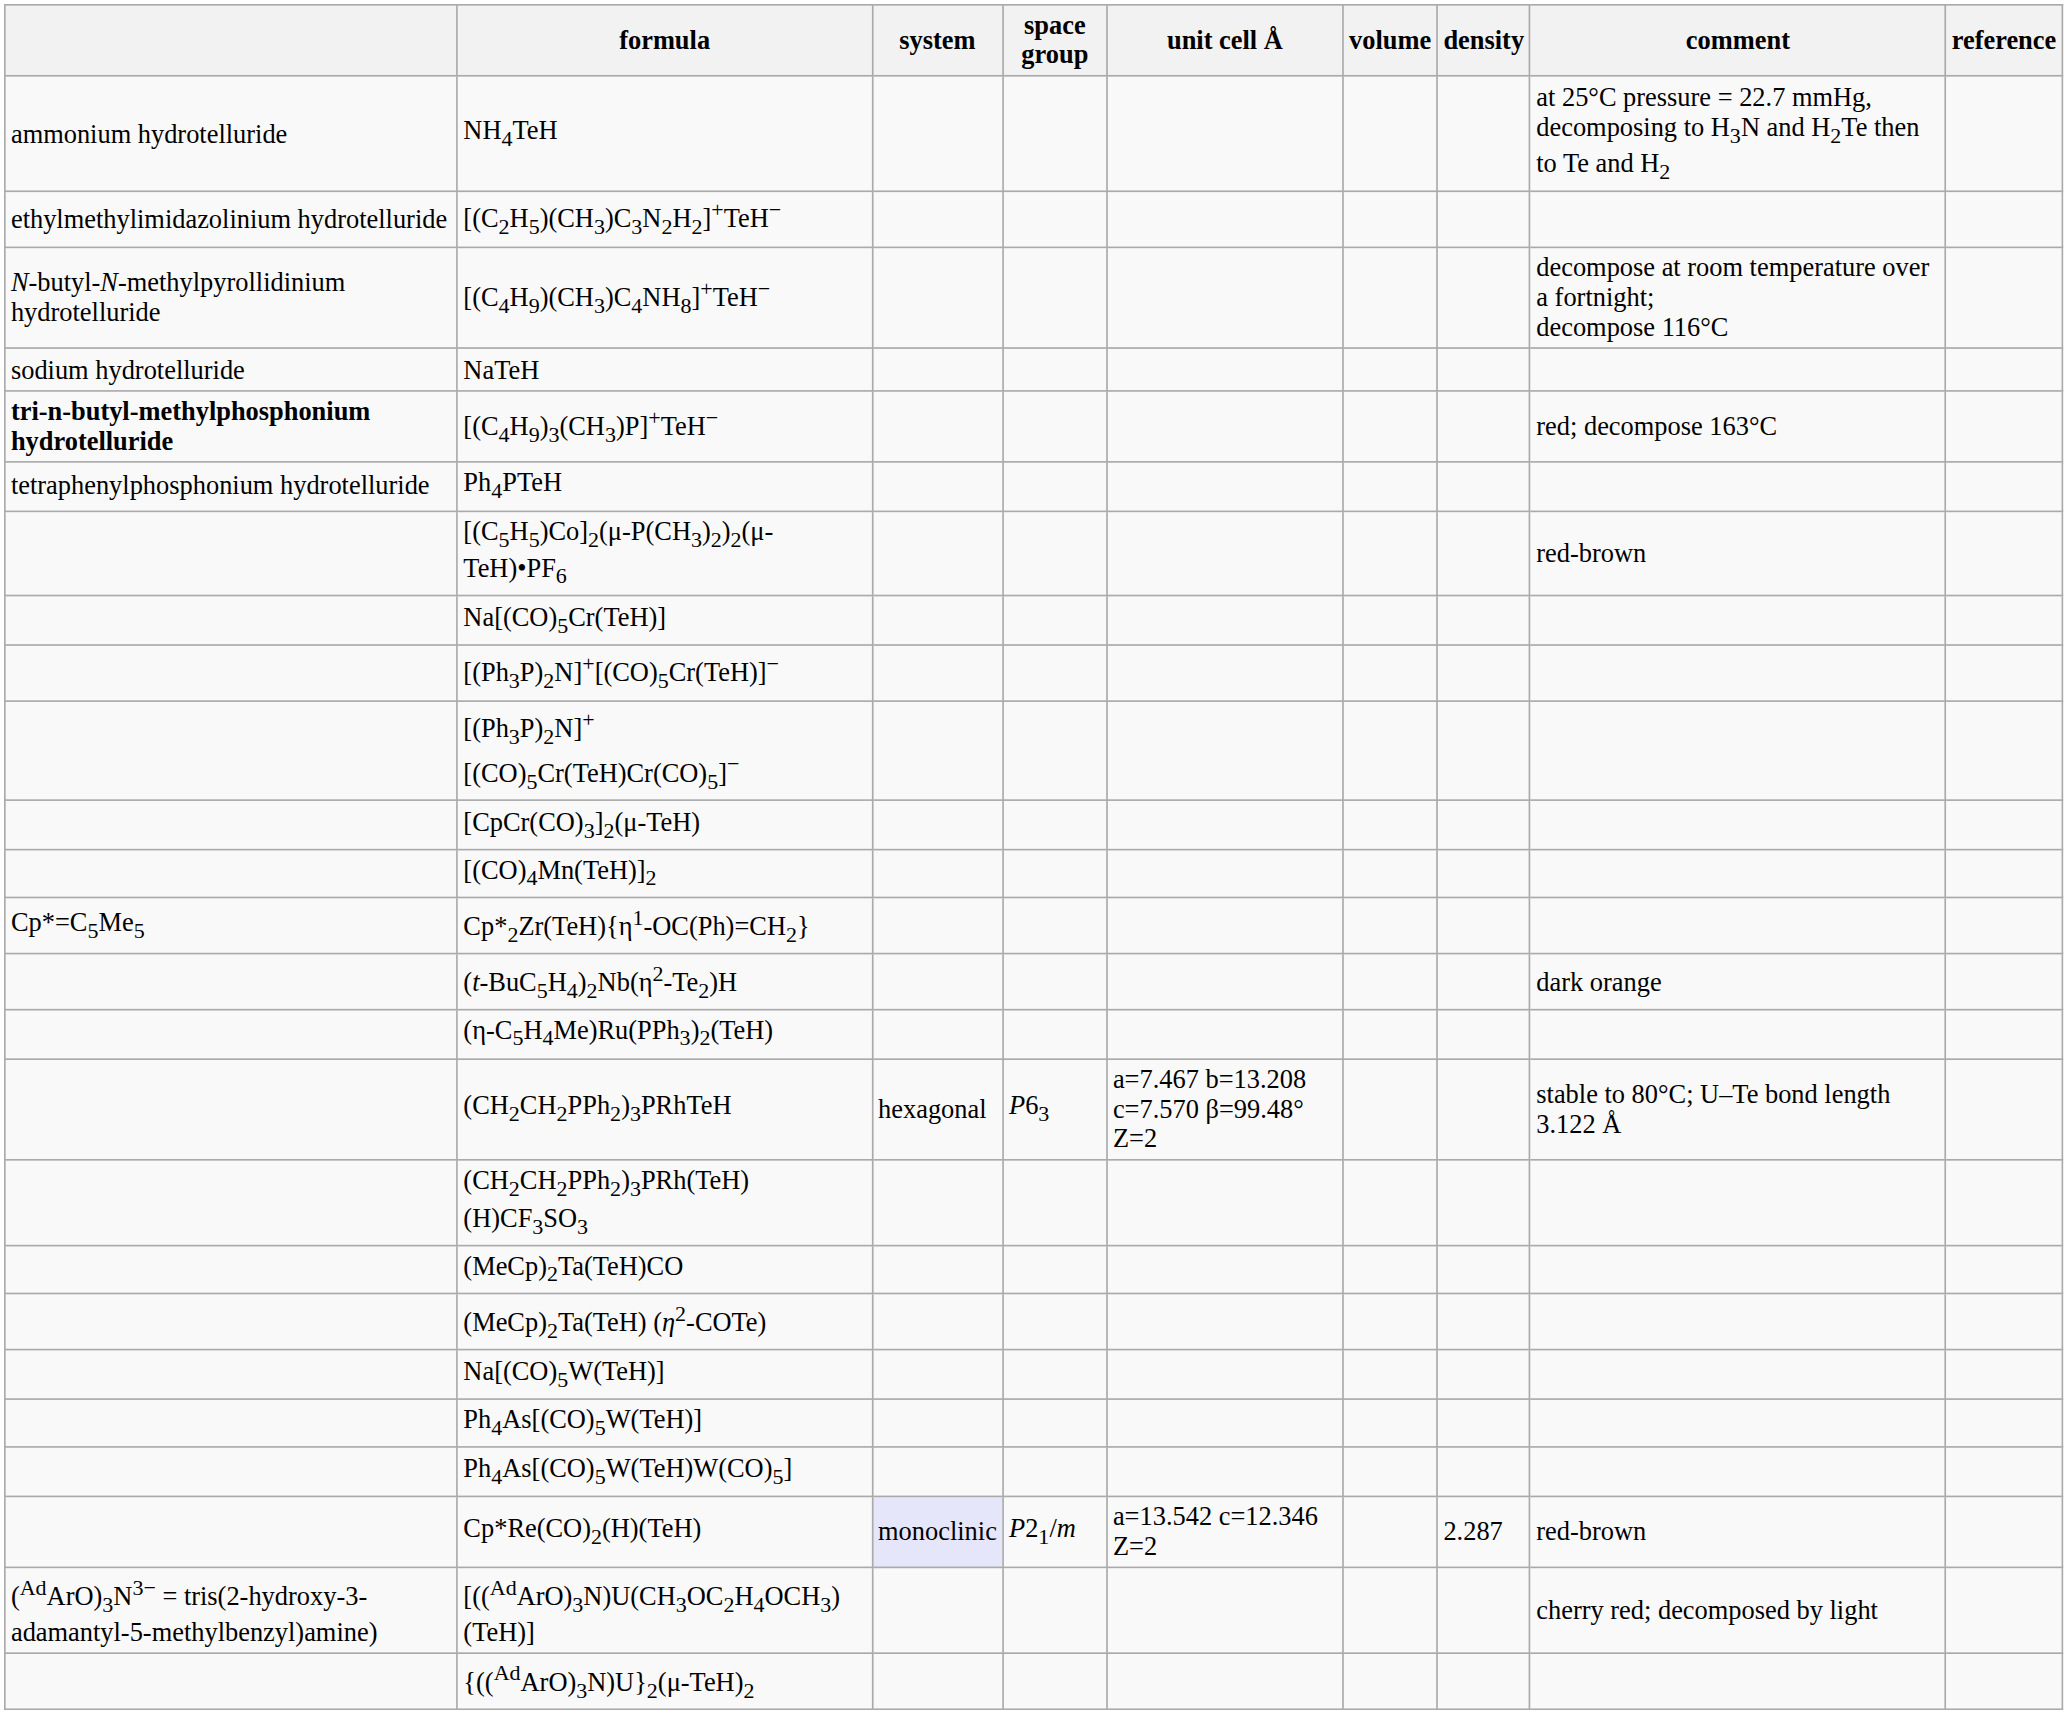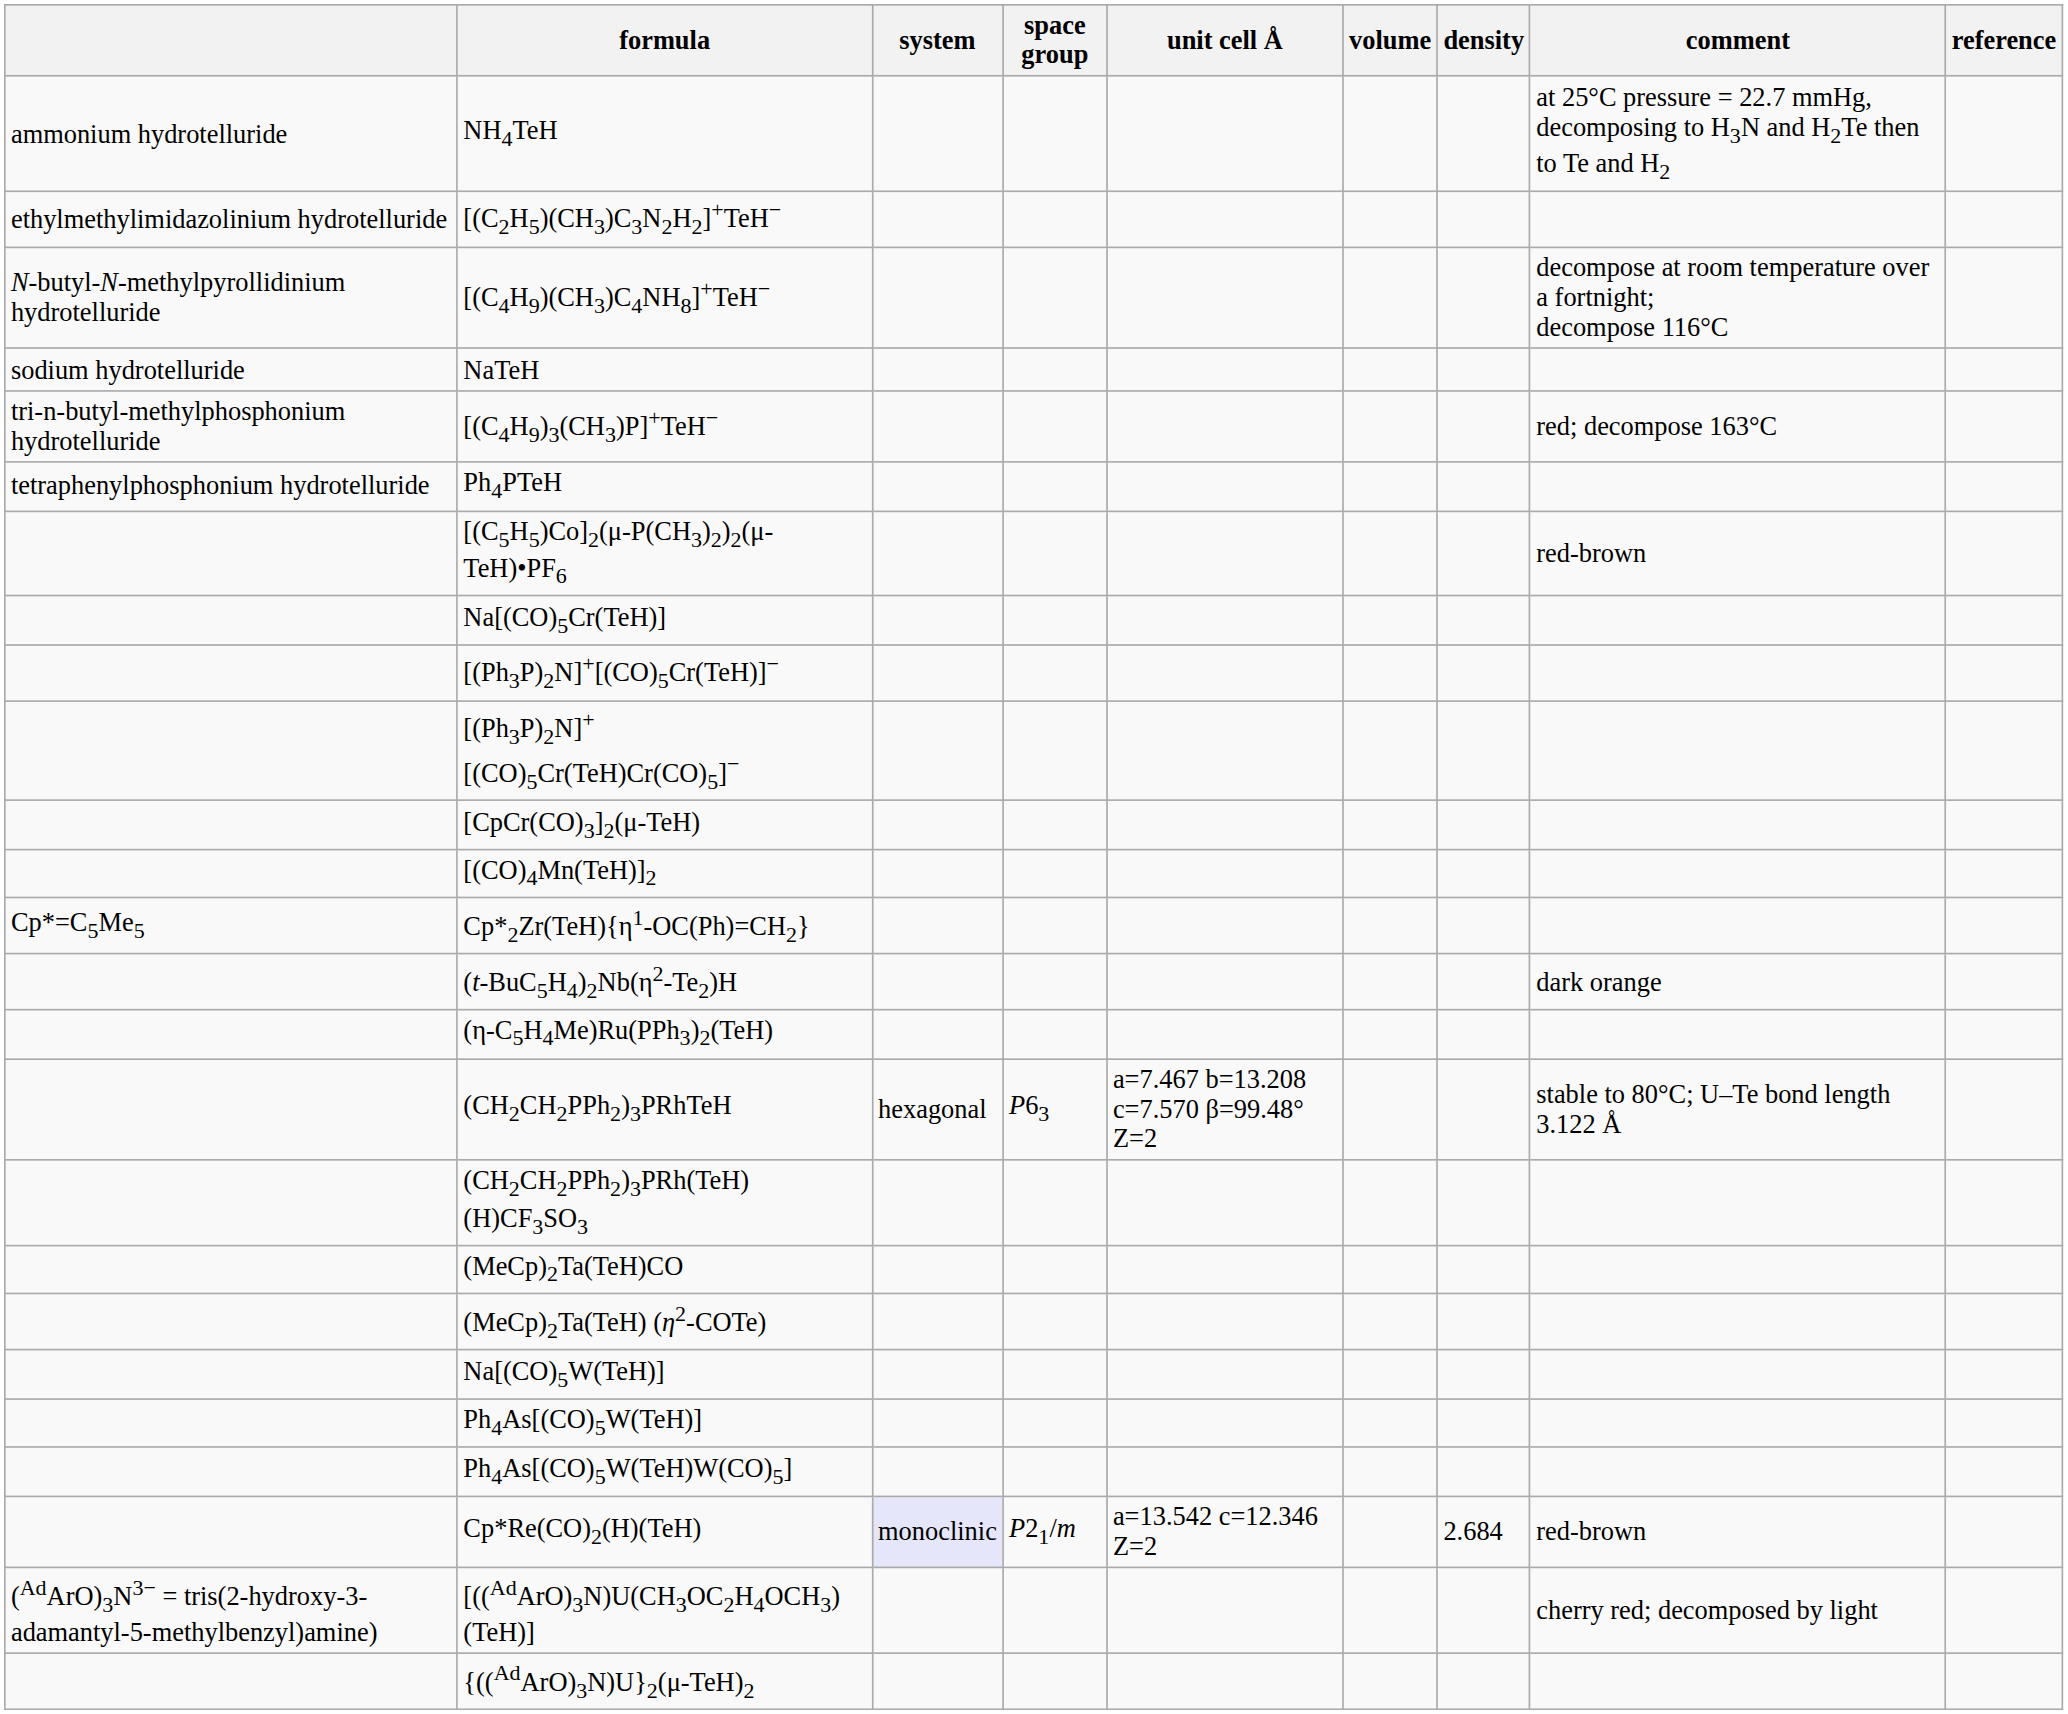 <table class="wikitable">
 <tr>
 <th></th>
 <th>formula</th>
 <th>system</th>
 <th>space group</th>
 <th>unit cell Å</th>
 <th>volume</th>
 <th>density</th>
 <th>comment</th>
 <th>reference</th>
 </tr>
 <tr>
 <td>ammonium hydrotelluride</td>
 <td>NH<sub>4</sub>TeH</td>
 <td></td>
 <td></td>
 <td></td>
 <td></td>
 <td></td>
 <td>at 25°C pressure = 22.7 mmHg, decomposing to H<sub>3</sub>N and H<sub>2</sub>Te then to Te and H<sub>2</sub></td>
 <td></td>
 </tr>
 <tr>
 <td>ethylmethylimidazolinium hydrotelluride</td>
 <td>[(C<sub>2</sub>H<sub>5</sub>)(CH<sub>3</sub>)C<sub>3</sub>N<sub>2</sub>H<sub>2</sub>]<sup>+</sup>TeH<sup>−</sup></td>
 <td></td>
 <td></td>
 <td></td>
 <td></td>
 <td></td>
 <td></td>
 <td></td>
 </tr>
 <tr>
 <td><em>N</em>-butyl-<em>N</em>-methylpyrollidinium hydrotelluride</td>
 <td>[(C<sub>4</sub>H<sub>9</sub>)(CH<sub>3</sub>)C<sub>4</sub>NH<sub>8</sub>]<sup>+</sup>TeH<sup>−</sup></td>
 <td></td>
 <td></td>
 <td></td>
 <td></td>
 <td></td>
 <td>decompose at room temperature over a fortnight;<br>decompose 116°C</td>
 <td></td>
 </tr>
 <tr>
 <td>sodium hydrotelluride</td>
 <td>NaTeH</td>
 <td></td>
 <td></td>
 <td></td>
 <td></td>
 <td></td>
 <td></td>
 <td></td>
 </tr>
 <tr>
-<td><strong>tri-n-butyl-methylphosphonium hydrotelluride</strong></td>
+<td>tri-n-butyl-methylphosphonium hydrotelluride</td>
 <td>[(C<sub>4</sub>H<sub>9</sub>)<sub>3</sub>(CH<sub>3</sub>)P]<sup>+</sup>TeH<sup>−</sup></td>
 <td></td>
 <td></td>
 <td></td>
 <td></td>
 <td></td>
 <td>red; decompose 163°C</td>
 <td></td>
 </tr>
 <tr>
 <td>tetraphenylphosphonium hydrotelluride</td>
 <td>Ph<sub>4</sub>PTeH</td>
 <td></td>
 <td></td>
 <td></td>
 <td></td>
 <td></td>
 <td></td>
 <td></td>
 </tr>
 <tr>
 <td></td>
 <td>[(C<sub>5</sub>H<sub>5</sub>)Co]<sub>2</sub>(μ-P(CH<sub>3</sub>)<sub>2</sub>)<sub>2</sub>(μ-TeH)•PF<sub>6</sub></td>
 <td></td>
 <td></td>
 <td></td>
 <td></td>
 <td></td>
 <td>red-brown</td>
 <td></td>
 </tr>
 <tr>
 <td></td>
 <td>Na[(CO)<sub>5</sub>Cr(TeH)]</td>
 <td></td>
 <td></td>
 <td></td>
 <td></td>
 <td></td>
 <td></td>
 <td></td>
 </tr>
 <tr>
 <td></td>
 <td>[(Ph<sub>3</sub>P)<sub>2</sub>N]<sup>+</sup>[(CO)<sub>5</sub>Cr(TeH)]<sup>−</sup></td>
 <td></td>
 <td></td>
 <td></td>
 <td></td>
 <td></td>
 <td></td>
 <td></td>
 </tr>
 <tr>
 <td></td>
 <td>[(Ph<sub>3</sub>P)<sub>2</sub>N]<sup>+</sup>[(CO)<sub>5</sub>Cr(TeH)Cr(CO)<sub>5</sub>]<sup>−</sup></td>
 <td></td>
 <td></td>
 <td></td>
 <td></td>
 <td></td>
 <td></td>
 <td></td>
 </tr>
 <tr>
 <td></td>
 <td>[CpCr(CO)<sub>3</sub>]<sub>2</sub>(μ-TeH)</td>
 <td></td>
 <td></td>
 <td></td>
 <td></td>
 <td></td>
 <td></td>
 <td></td>
 </tr>
 <tr>
 <td></td>
 <td>[(CO)<sub>4</sub>Mn(TeH)]<sub>2</sub></td>
 <td></td>
 <td></td>
 <td></td>
 <td></td>
 <td></td>
 <td></td>
 <td></td>
 </tr>
 <tr>
 <td>Cp*=C<sub>5</sub>Me<sub>5</sub></td>
 <td>Cp*<sub>2</sub>Zr(TeH){η<sup>1</sup>-OC(Ph)=CH<sub>2</sub>}</td>
 <td></td>
 <td></td>
 <td></td>
 <td></td>
 <td></td>
 <td></td>
 <td></td>
 </tr>
 <tr>
 <td></td>
 <td>(<em>t</em>-BuC<sub>5</sub>H<sub>4</sub>)<sub>2</sub>Nb(η<sup>2</sup>-Te<sub>2</sub>)H</td>
 <td></td>
 <td></td>
 <td></td>
 <td></td>
 <td></td>
 <td>dark orange</td>
 <td></td>
 </tr>
 <tr>
 <td></td>
 <td>(η-C<sub>5</sub>H<sub>4</sub>Me)Ru(PPh<sub>3</sub>)<sub>2</sub>(TeH)</td>
 <td></td>
 <td></td>
 <td></td>
 <td></td>
 <td></td>
 <td></td>
 <td></td>
 </tr>
 <tr>
 <td></td>
 <td>(CH<sub>2</sub>CH<sub>2</sub>PPh<sub>2</sub>)<sub>3</sub>PRhTeH</td>
 <td>hexagonal</td>
 <td><em>P</em>6<sub>3</sub></td>
 <td>a=7.467 b=13.208 c=7.570 β=99.48° Z=2</td>
 <td></td>
 <td></td>
 <td>stable to 80°C; U–Te bond length 3.122 Å</td>
 <td></td>
 </tr>
 <tr>
 <td></td>
 <td>(CH<sub>2</sub>CH<sub>2</sub>PPh<sub>2</sub>)<sub>3</sub>PRh(TeH)(H)CF<sub>3</sub>SO<sub>3</sub></td>
 <td></td>
 <td></td>
 <td></td>
 <td></td>
 <td></td>
 <td></td>
 <td></td>
 </tr>
 <tr>
 <td></td>
 <td>(MeCp)<sub>2</sub>Ta(TeH)CO</td>
 <td></td>
 <td></td>
 <td></td>
 <td></td>
 <td></td>
 <td></td>
 <td></td>
 </tr>
 <tr>
 <td></td>
 <td>(MeCp)<sub>2</sub>Ta(TeH) (<em>η</em><sup>2</sup>-COTe)</td>
 <td></td>
 <td></td>
 <td></td>
 <td></td>
 <td></td>
 <td></td>
 <td></td>
 </tr>
 <tr>
 <td></td>
 <td>Na[(CO)<sub>5</sub>W(TeH)]</td>
 <td></td>
 <td></td>
 <td></td>
 <td></td>
 <td></td>
 <td></td>
 <td></td>
 </tr>
 <tr>
 <td></td>
 <td>Ph<sub>4</sub>As[(CO)<sub>5</sub>W(TeH)]</td>
 <td></td>
 <td></td>
 <td></td>
 <td></td>
 <td></td>
 <td></td>
 <td></td>
 </tr>
 <tr>
 <td></td>
 <td>Ph<sub>4</sub>As[(CO)<sub>5</sub>W(TeH)W(CO)<sub>5</sub>]</td>
 <td></td>
 <td></td>
 <td></td>
 <td></td>
 <td></td>
 <td></td>
 <td></td>
 </tr>
 <tr>
 <td></td>
 <td>Cp*Re(CO)<sub>2</sub>(H)(TeH)</td>
 <td style="background: lavender;">monoclinic</td>
 <td><em>P</em>2<sub>1</sub>/<em>m</em></td>
 <td>a=13.542 c=12.346 Z=2</td>
 <td></td>
-<td>2.287</td>
+<td>2.684</td>
 <td>red-brown</td>
 <td></td>
 </tr>
 <tr>
 <td>(<sup>Ad</sup>ArO)<sub>3</sub>N<sup>3−</sup> = tris(2-hydroxy-3-adamantyl-5-methylbenzyl)amine)</td>
 <td>[((<sup>Ad</sup>ArO)<sub>3</sub>N)U(CH<sub>3</sub>OC<sub>2</sub>H<sub>4</sub>OCH<sub>3</sub>)(TeH)]</td>
 <td></td>
 <td></td>
 <td></td>
 <td></td>
 <td></td>
 <td>cherry red; decomposed by light</td>
 <td></td>
 </tr>
 <tr>
 <td></td>
 <td>{((<sup>Ad</sup>ArO)<sub>3</sub>N)U}<sub>2</sub>(μ-TeH)<sub>2</sub></td>
 <td></td>
 <td></td>
 <td></td>
 <td></td>
 <td></td>
 <td></td>
 <td></td>
 </tr>
 </table>
